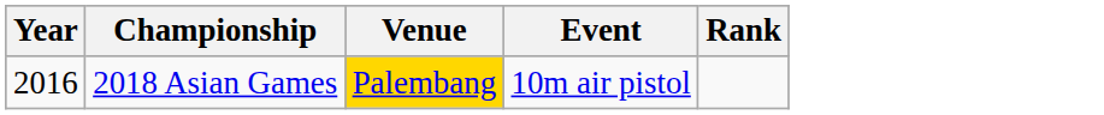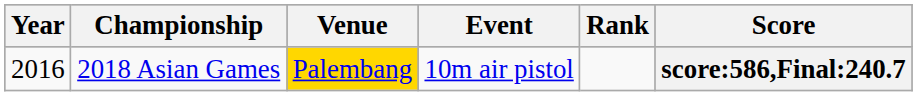 <table class="wikitable sortable">
 <tr>
 <th>Year</th>
 <th>Championship</th>
 <th>Venue</th>
 <th>Event</th>
 <th>Rank</th>
+<th>Score</th>
 </tr>
 <tr>
 <td>2016</td>
 <td><a href='#'>2018 Asian Games</a></td>
 <td style="background: gold;"><a href='#'>Palembang</a></td>
 <td><a href='#'>10m air pistol</a></td>
 <td></td>
+<th>score:586,Final:240.7</th>
 </tr>
 </table>
